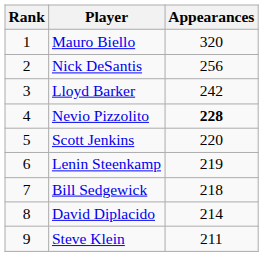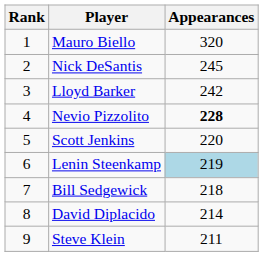 <table class="wikitable" style="text-align:center;margin-left:1em;float:left">
 <tr>
 <th>Rank</th>
 <th>Player</th>
 <th>Appearances</th>
 </tr>
 <tr>
 <td>1</td>
 <td style="text-align:left;"> <a href='#'>Mauro Biello</a></td>
 <td>320</td>
 </tr>
 <tr>
 <td>2</td>
 <td style="text-align:left;"> <a href='#'>Nick DeSantis</a></td>
-<td>256</td>
+<td>245</td>
 </tr>
 <tr>
 <td>3</td>
 <td style="text-align:left;"> <a href='#'>Lloyd Barker</a></td>
 <td>242</td>
 </tr>
 <tr>
 <td>4</td>
 <td style="text-align:left;"> <a href='#'>Nevio Pizzolito</a></td>
 <td><strong>228</strong></td>
 </tr>
 <tr>
 <td>5</td>
 <td style="text-align:left;"> <a href='#'>Scott Jenkins</a></td>
 <td>220</td>
 </tr>
 <tr>
 <td>6</td>
 <td style="text-align:left;"> <a href='#'>Lenin Steenkamp</a></td>
-<td>219</td>
+<td style="background: lightblue;">219</td>
 </tr>
 <tr>
 <td>7</td>
 <td style="text-align:left;"> <a href='#'>Bill Sedgewick</a></td>
 <td>218</td>
 </tr>
 <tr>
 <td>8</td>
 <td style="text-align:left;"> <a href='#'>David Diplacido</a></td>
 <td>214</td>
 </tr>
 <tr>
 <td>9</td>
 <td style="text-align:left;"> <a href='#'>Steve Klein</a></td>
 <td>211</td>
 </tr>
 </table>
